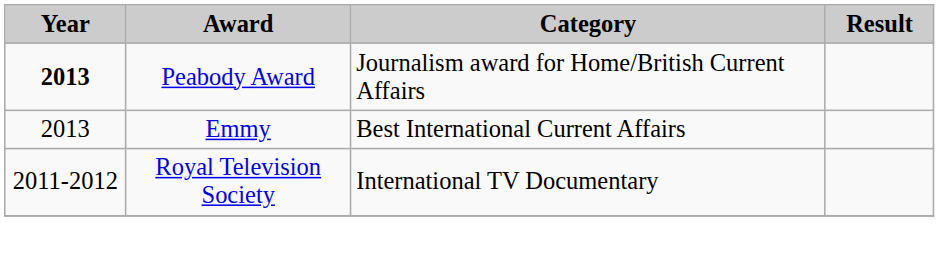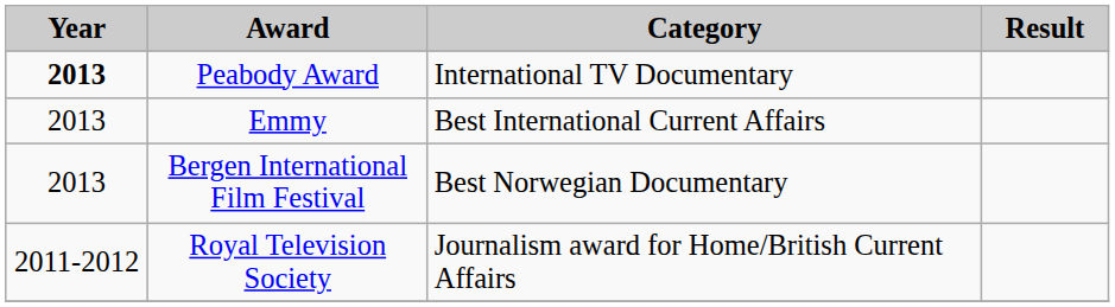 <table class="wikitable">
 <tr>
 <th width="120" style="background: #CCCCCC;">Year</th>
 <th width="240" style="background: #CCCCCC;">Award</th>
 <th width="600" style="background: #CCCCCC;">Category</th>
 <th width="90" style="background: #CCCCCC;">Result</th>
 </tr>
 <tr>
 <td align="center"><strong>2013</strong></td>
 <td align="center"><a href='#'>Peabody Award</a></td>
-<td>Journalism award for Home/British Current Affairs</td>
+<td>International TV Documentary</td>
 <td></td>
 </tr>
 <tr>
 <td align="center">2013</td>
 <td align="center"><a href='#'>Emmy</a></td>
 <td>Best International Current Affairs</td>
 <td></td>
 </tr>
 <tr>
+<td align="center">2013</td>
+<td align="center"><a href='#'>Bergen International Film Festival</a></td>
+<td>Best Norwegian Documentary</td>
+<td></td>
+</tr>
+<tr>
 <td align="center">2011-2012</td>
 <td align="center"><a href='#'>Royal Television Society</a></td>
-<td>International TV Documentary</td>
+<td>Journalism award for Home/British Current Affairs</td>
 <td></td>
 </tr>
 <tr>
 </tr>
 </table>
